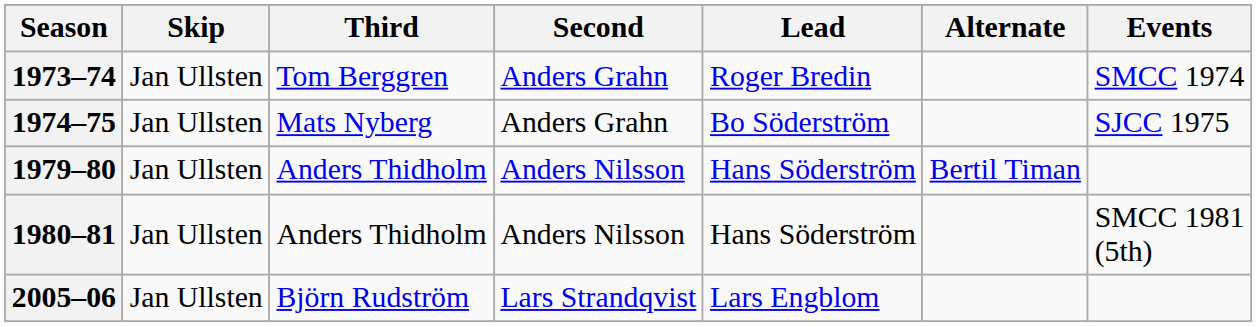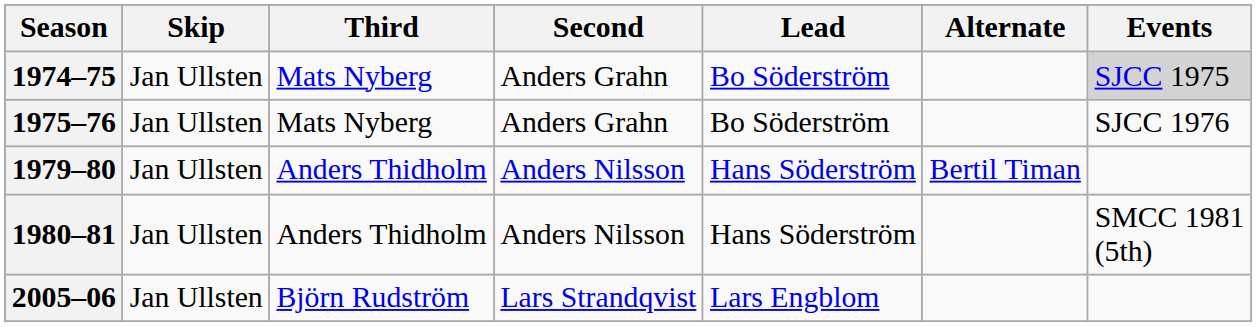 <table class="wikitable">
 <tr>
 <th scope="col">Season</th>
 <th scope="col">Skip</th>
 <th scope="col">Third</th>
 <th scope="col">Second</th>
 <th scope="col">Lead</th>
 <th scope="col">Alternate</th>
 <th scope="col">Events</th>
 </tr>
 <tr>
-<th scope="row">1973–74</th>
-<td>Jan Ullsten</td>
-<td><a href='#'>Tom Berggren</a></td>
-<td><a href='#'>Anders Grahn</a></td>
-<td><a href='#'>Roger Bredin</a></td>
-<td></td>
-<td><a href='#'>SMCC</a> 1974 <br> </td>
-</tr>
-<tr>
 <th scope="row">1974–75</th>
 <td>Jan Ullsten</td>
 <td><a href='#'>Mats Nyberg</a></td>
 <td>Anders Grahn</td>
 <td><a href='#'>Bo Söderström</a></td>
 <td></td>
-<td><a href='#'>SJCC</a> 1975 <br> </td>
+<td style="background: lightgrey;"><a href='#'>SJCC</a> 1975 <br> </td>
+</tr>
+<tr>
+<th scope="row">1975–76</th>
+<td>Jan Ullsten</td>
+<td>Mats Nyberg</td>
+<td>Anders Grahn</td>
+<td>Bo Söderström</td>
+<td></td>
+<td>SJCC 1976 <br> </td>
 </tr>
 <tr>
 <th scope="row">1979–80</th>
 <td>Jan Ullsten</td>
 <td><a href='#'>Anders Thidholm</a></td>
 <td><a href='#'>Anders Nilsson</a></td>
 <td><a href='#'>Hans Söderström</a></td>
 <td><a href='#'>Bertil Timan</a></td>
 <td> </td>
 </tr>
 <tr>
 <th scope="row">1980–81</th>
 <td>Jan Ullsten</td>
 <td>Anders Thidholm</td>
 <td>Anders Nilsson</td>
 <td>Hans Söderström</td>
 <td></td>
 <td>SMCC 1981 <br> (5th)</td>
 </tr>
 <tr>
 <th scope="row">2005–06</th>
 <td>Jan Ullsten</td>
 <td><a href='#'>Björn Rudström</a></td>
 <td><a href='#'>Lars Strandqvist</a></td>
 <td><a href='#'>Lars Engblom</a></td>
 <td></td>
 <td> </td>
 </tr>
 </table>
